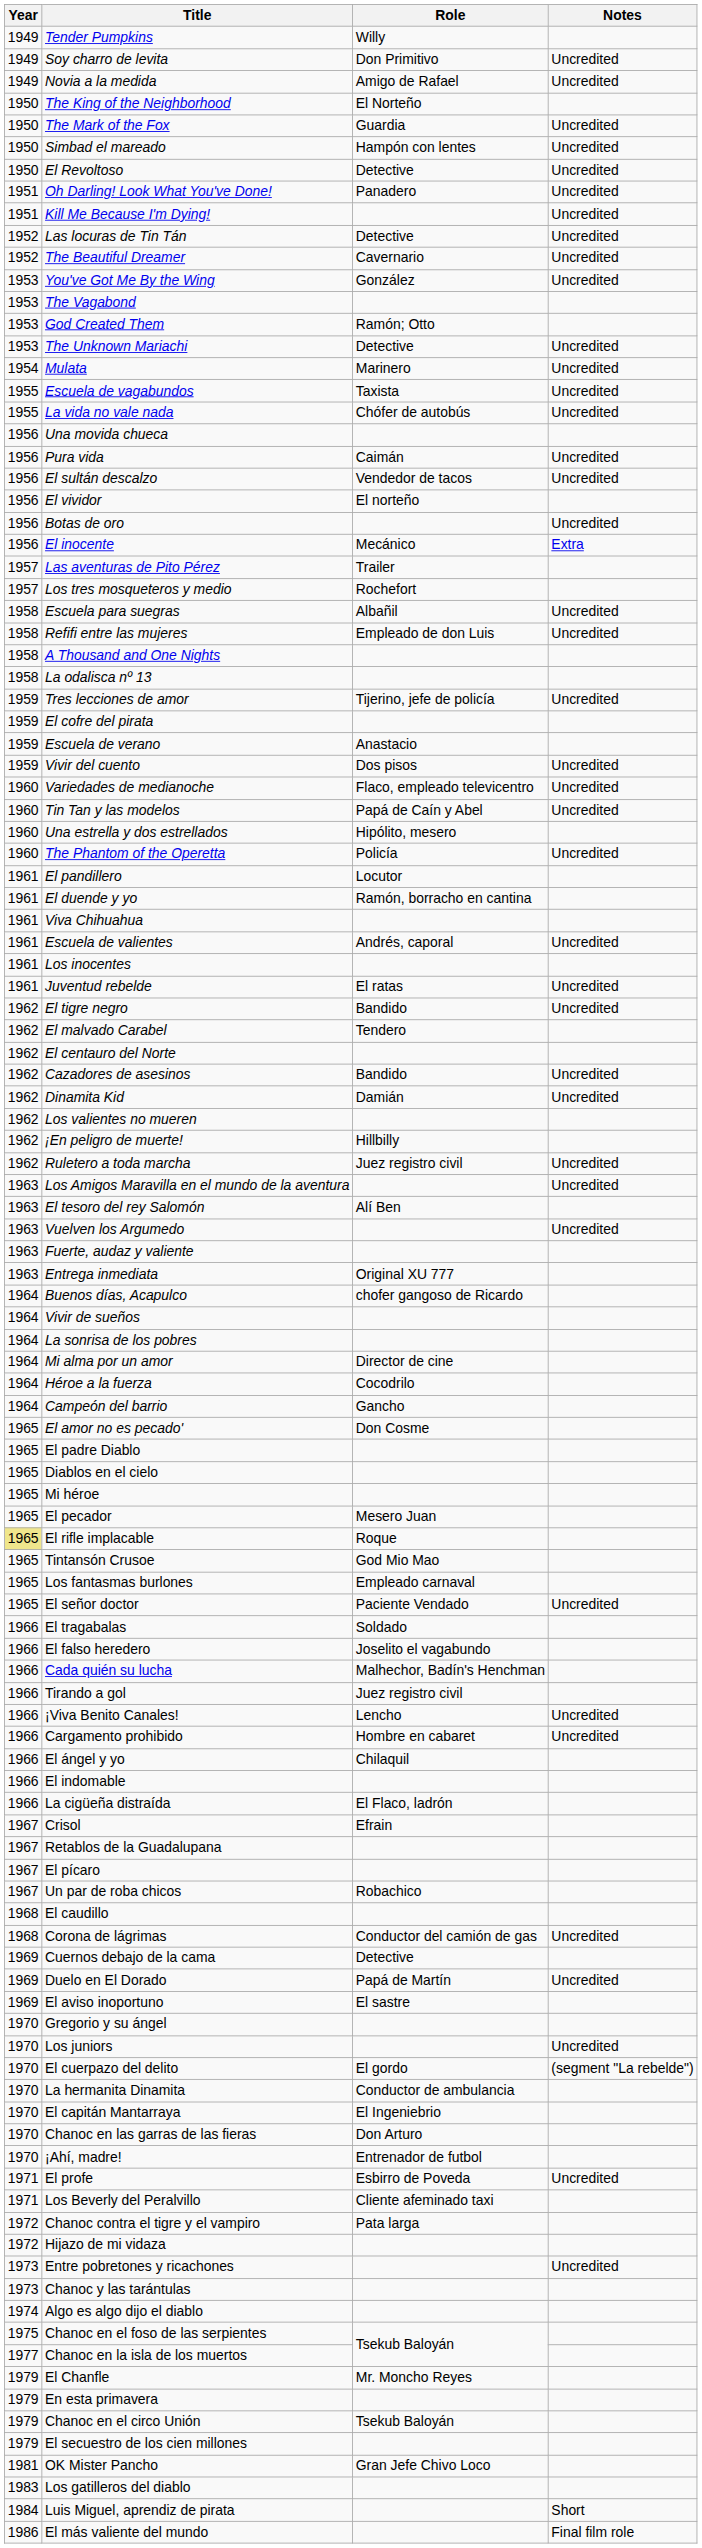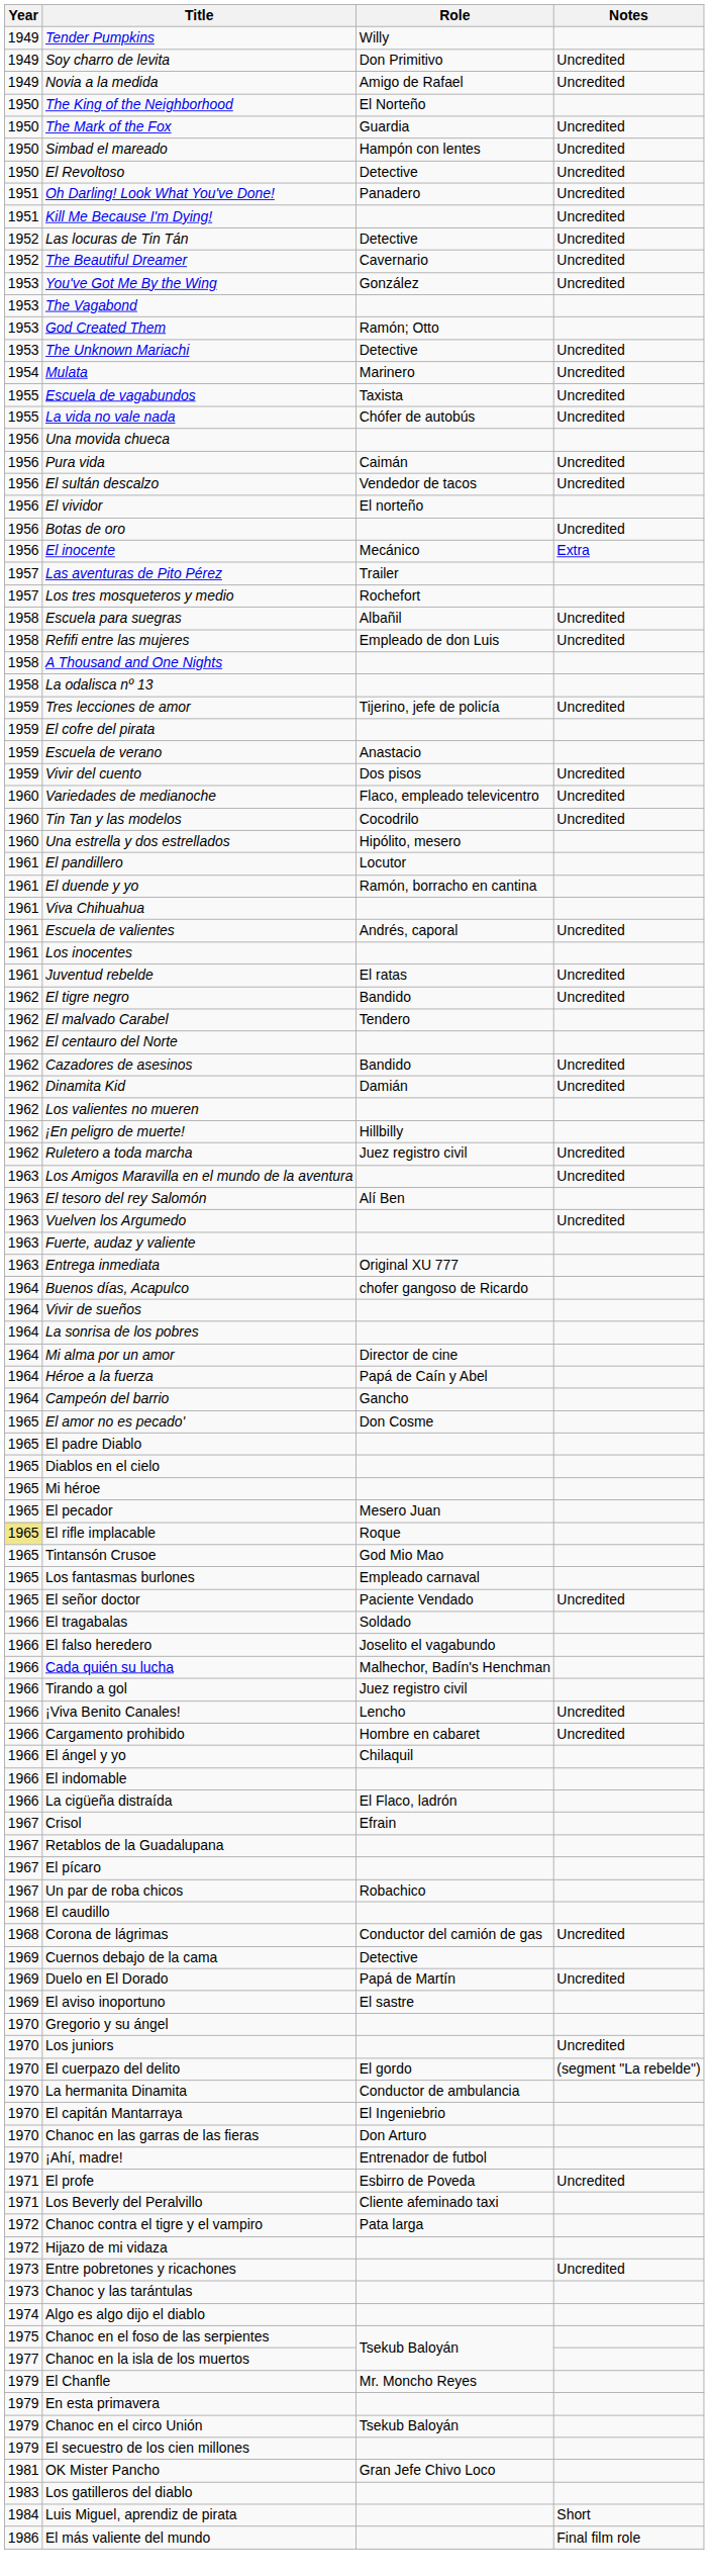 <table class="wikitable sortable">
 <tr>
 <th>Year</th>
 <th>Title</th>
 <th>Role</th>
 <th class="unsortable">Notes</th>
 </tr>
 <tr>
 <td>1949</td>
 <td><em><a href='#'>Tender Pumpkins</a></em></td>
 <td>Willy</td>
 <td></td>
 </tr>
 <tr>
 <td>1949</td>
 <td><em>Soy charro de levita</em></td>
 <td>Don Primitivo</td>
 <td>Uncredited</td>
 </tr>
 <tr>
 <td>1949</td>
 <td><em>Novia a la medida</em></td>
 <td>Amigo de Rafael</td>
 <td>Uncredited</td>
 </tr>
 <tr>
 <td>1950</td>
 <td><em><a href='#'>The King of the Neighborhood</a></em></td>
 <td>El Norteño</td>
 <td></td>
 </tr>
 <tr>
 <td>1950</td>
 <td><em><a href='#'>The Mark of the Fox</a></em></td>
 <td>Guardia</td>
 <td>Uncredited</td>
 </tr>
 <tr>
 <td>1950</td>
 <td><em>Simbad el mareado</em></td>
 <td>Hampón con lentes</td>
 <td>Uncredited</td>
 </tr>
 <tr>
 <td>1950</td>
 <td><em>El Revoltoso</em></td>
 <td>Detective</td>
 <td>Uncredited</td>
 </tr>
 <tr>
 <td>1951</td>
 <td><em><a href='#'>Oh Darling! Look What You've Done!</a></em></td>
 <td>Panadero</td>
 <td>Uncredited</td>
 </tr>
 <tr>
 <td>1951</td>
 <td><em><a href='#'>Kill Me Because I'm Dying!</a></em></td>
 <td></td>
 <td>Uncredited</td>
 </tr>
 <tr>
 <td>1952</td>
 <td><em>Las locuras de Tin Tán</em></td>
 <td>Detective</td>
 <td>Uncredited</td>
 </tr>
 <tr>
 <td>1952</td>
 <td><em><a href='#'>The Beautiful Dreamer</a></em></td>
 <td>Cavernario</td>
 <td>Uncredited</td>
 </tr>
 <tr>
 <td>1953</td>
 <td><em><a href='#'>You've Got Me By the Wing</a></em></td>
 <td>González</td>
 <td>Uncredited</td>
 </tr>
 <tr>
 <td>1953</td>
 <td><em><a href='#'>The Vagabond</a></em></td>
 <td></td>
 <td></td>
 </tr>
 <tr>
 <td>1953</td>
 <td><em><a href='#'>God Created Them</a></em></td>
 <td>Ramón; Otto</td>
 <td></td>
 </tr>
 <tr>
 <td>1953</td>
 <td><em><a href='#'>The Unknown Mariachi</a></em></td>
 <td>Detective</td>
 <td>Uncredited</td>
 </tr>
 <tr>
 <td>1954</td>
 <td><em><a href='#'>Mulata</a></em></td>
 <td>Marinero</td>
 <td>Uncredited</td>
 </tr>
 <tr>
 <td>1955</td>
 <td><em><a href='#'>Escuela de vagabundos</a></em></td>
 <td>Taxista</td>
 <td>Uncredited</td>
 </tr>
 <tr>
 <td>1955</td>
 <td><em><a href='#'>La vida no vale nada</a></em></td>
 <td>Chófer de autobús</td>
 <td>Uncredited</td>
 </tr>
 <tr>
 <td>1956</td>
 <td><em>Una movida chueca</em></td>
 <td></td>
 <td></td>
 </tr>
 <tr>
 <td>1956</td>
 <td><em>Pura vida</em></td>
 <td>Caimán</td>
 <td>Uncredited</td>
 </tr>
 <tr>
 <td>1956</td>
 <td><em>El sultán descalzo</em></td>
 <td>Vendedor de tacos</td>
 <td>Uncredited</td>
 </tr>
 <tr>
 <td>1956</td>
 <td><em>El vividor</em></td>
 <td>El norteño</td>
 <td></td>
 </tr>
 <tr>
 <td>1956</td>
 <td><em>Botas de oro</em></td>
 <td></td>
 <td>Uncredited</td>
 </tr>
 <tr>
 <td>1956</td>
 <td><em><a href='#'>El inocente</a></em></td>
 <td>Mecánico</td>
 <td><a href='#'>Extra</a></td>
 </tr>
 <tr>
 <td>1957</td>
 <td><em><a href='#'>Las aventuras de Pito Pérez</a></em></td>
 <td>Trailer</td>
 <td></td>
 </tr>
 <tr>
 <td>1957</td>
 <td><em>Los tres mosqueteros y medio</em></td>
 <td>Rochefort</td>
 <td></td>
 </tr>
 <tr>
 <td>1958</td>
 <td><em>Escuela para suegras</em></td>
 <td>Albañil</td>
 <td>Uncredited</td>
 </tr>
 <tr>
 <td>1958</td>
 <td><em>Refifi entre las mujeres</em></td>
 <td>Empleado de don Luis</td>
 <td>Uncredited</td>
 </tr>
 <tr>
 <td>1958</td>
 <td><em><a href='#'>A Thousand and One Nights</a></em></td>
 <td></td>
 <td></td>
 </tr>
 <tr>
 <td>1958</td>
 <td><em>La odalisca nº 13</em></td>
 <td></td>
 <td></td>
 </tr>
 <tr>
 <td>1959</td>
 <td><em>Tres lecciones de amor</em></td>
 <td>Tijerino, jefe de policía</td>
 <td>Uncredited</td>
 </tr>
 <tr>
 <td>1959</td>
 <td><em>El cofre del pirata</em></td>
 <td></td>
 <td></td>
 </tr>
 <tr>
 <td>1959</td>
 <td><em>Escuela de verano</em></td>
 <td>Anastacio</td>
 <td></td>
 </tr>
 <tr>
 <td>1959</td>
 <td><em>Vivir del cuento</em></td>
 <td>Dos pisos</td>
 <td>Uncredited</td>
 </tr>
 <tr>
 <td>1960</td>
 <td><em>Variedades de medianoche</em></td>
 <td>Flaco, empleado televicentro</td>
 <td>Uncredited</td>
 </tr>
 <tr>
 <td>1960</td>
 <td><em>Tin Tan y las modelos</em></td>
-<td>Papá de Caín y Abel</td>
+<td>Cocodrilo</td>
 <td>Uncredited</td>
 </tr>
 <tr>
 <td>1960</td>
 <td><em>Una estrella y dos estrellados</em></td>
 <td>Hipólito, mesero</td>
 <td></td>
-</tr>
-<tr>
-<td>1960</td>
-<td><em><a href='#'>The Phantom of the Operetta</a></em></td>
-<td>Policía</td>
-<td>Uncredited</td>
 </tr>
 <tr>
 <td>1961</td>
 <td><em>El pandillero</em></td>
 <td>Locutor</td>
 <td></td>
 </tr>
 <tr>
 <td>1961</td>
 <td><em>El duende y yo</em></td>
 <td>Ramón, borracho en cantina</td>
 <td></td>
 </tr>
 <tr>
 <td>1961</td>
 <td><em>Viva Chihuahua</em></td>
 <td></td>
 <td></td>
 </tr>
 <tr>
 <td>1961</td>
 <td><em>Escuela de valientes</em></td>
 <td>Andrés, caporal</td>
 <td>Uncredited</td>
 </tr>
 <tr>
 <td>1961</td>
 <td><em>Los inocentes</em></td>
 <td></td>
 <td></td>
 </tr>
 <tr>
 <td>1961</td>
 <td><em>Juventud rebelde</em></td>
 <td>El ratas</td>
 <td>Uncredited</td>
 </tr>
 <tr>
 <td>1962</td>
 <td><em>El tigre negro</em></td>
 <td>Bandido</td>
 <td>Uncredited</td>
 </tr>
 <tr>
 <td>1962</td>
 <td><em>El malvado Carabel</em></td>
 <td>Tendero</td>
 <td></td>
 </tr>
 <tr>
 <td>1962</td>
 <td><em>El centauro del Norte</em></td>
 <td></td>
 <td></td>
 </tr>
 <tr>
 <td>1962</td>
 <td><em>Cazadores de asesinos</em></td>
 <td>Bandido</td>
 <td>Uncredited</td>
 </tr>
 <tr>
 <td>1962</td>
 <td><em>Dinamita Kid</em></td>
 <td>Damián</td>
 <td>Uncredited</td>
 </tr>
 <tr>
 <td>1962</td>
 <td><em>Los valientes no mueren</em></td>
 <td></td>
 <td></td>
 </tr>
 <tr>
 <td>1962</td>
 <td><em>¡En peligro de muerte!</em></td>
 <td>Hillbilly</td>
 <td></td>
 </tr>
 <tr>
 <td>1962</td>
 <td><em>Ruletero a toda marcha</em></td>
 <td>Juez registro civil</td>
 <td>Uncredited</td>
 </tr>
 <tr>
 <td>1963</td>
 <td><em>Los Amigos Maravilla en el mundo de la aventura</em></td>
 <td></td>
 <td>Uncredited</td>
 </tr>
 <tr>
 <td>1963</td>
 <td><em>El tesoro del rey Salomón</em></td>
 <td>Alí Ben</td>
 <td></td>
 </tr>
 <tr>
 <td>1963</td>
 <td><em>Vuelven los Argumedo</em></td>
 <td></td>
 <td>Uncredited</td>
 </tr>
 <tr>
 <td>1963</td>
 <td><em>Fuerte, audaz y valiente</em></td>
 <td></td>
 <td></td>
 </tr>
 <tr>
 <td>1963</td>
 <td><em>Entrega inmediata</em></td>
 <td>Original XU 777</td>
 <td></td>
 </tr>
 <tr>
 <td>1964</td>
 <td><em>Buenos días, Acapulco</em></td>
 <td>chofer gangoso de Ricardo</td>
 <td></td>
 </tr>
 <tr>
 <td>1964</td>
 <td><em>Vivir de sueños</em></td>
 <td></td>
 <td></td>
 </tr>
 <tr>
 <td>1964</td>
 <td><em>La sonrisa de los pobres</em></td>
 <td></td>
 <td></td>
 </tr>
 <tr>
 <td>1964</td>
 <td><em>Mi alma por un amor</em></td>
 <td>Director de cine</td>
 <td></td>
 </tr>
 <tr>
 <td>1964</td>
 <td><em>Héroe a la fuerza</em></td>
-<td>Cocodrilo</td>
+<td>Papá de Caín y Abel</td>
 <td></td>
 </tr>
 <tr>
 <td>1964</td>
 <td><em>Campeón del barrio</em></td>
 <td>Gancho</td>
 <td></td>
 </tr>
 <tr>
 <td>1965</td>
 <td><em>El amor no es pecado'</td>
 <td>Don Cosme</td>
 <td></td>
 </tr>
 <tr>
 <td>1965</td>
 <td></em>El padre Diablo<em></td>
 <td></td>
 <td></td>
 </tr>
 <tr>
 <td>1965</td>
 <td></em>Diablos en el cielo<em></td>
 <td></td>
 <td></td>
 </tr>
 <tr>
 <td>1965</td>
 <td></em>Mi héroe<em></td>
 <td></td>
 <td></td>
 </tr>
 <tr>
 <td>1965</td>
 <td></em>El pecador<em></td>
 <td>Mesero Juan</td>
 <td></td>
 </tr>
 <tr>
 <td style="background: khaki;">1965</td>
 <td></em>El rifle implacable<em></td>
 <td>Roque</td>
 <td></td>
 </tr>
 <tr>
 <td>1965</td>
 <td></em>Tintansón Crusoe<em></td>
 <td>God Mio Mao</td>
 <td></td>
 </tr>
 <tr>
 <td>1965</td>
 <td></em>Los fantasmas burlones<em></td>
 <td>Empleado carnaval</td>
 <td></td>
 </tr>
 <tr>
 <td>1965</td>
 <td></em>El señor doctor<em></td>
 <td>Paciente Vendado</td>
 <td>Uncredited</td>
 </tr>
 <tr>
 <td>1966</td>
 <td></em>El tragabalas<em></td>
 <td>Soldado</td>
 <td></td>
 </tr>
 <tr>
 <td>1966</td>
 <td></em>El falso heredero<em></td>
 <td>Joselito el vagabundo</td>
 <td></td>
 </tr>
 <tr>
 <td>1966</td>
 <td></em><a href='#'>Cada quién su lucha</a><em></td>
 <td>Malhechor, Badín's Henchman</td>
 <td></td>
 </tr>
 <tr>
 <td>1966</td>
 <td></em>Tirando a gol<em></td>
 <td>Juez registro civil</td>
 <td></td>
 </tr>
 <tr>
 <td>1966</td>
 <td></em>¡Viva Benito Canales!<em></td>
 <td>Lencho</td>
 <td>Uncredited</td>
 </tr>
 <tr>
 <td>1966</td>
 <td></em>Cargamento prohibido<em></td>
 <td>Hombre en cabaret</td>
 <td>Uncredited</td>
 </tr>
 <tr>
 <td>1966</td>
 <td></em>El ángel y yo<em></td>
 <td>Chilaquil</td>
 <td></td>
 </tr>
 <tr>
 <td>1966</td>
 <td></em>El indomable<em></td>
 <td></td>
 <td></td>
 </tr>
 <tr>
 <td>1966</td>
 <td></em>La cigüeña distraída<em></td>
 <td>El Flaco, ladrón</td>
 <td></td>
 </tr>
 <tr>
 <td>1967</td>
 <td></em>Crisol<em></td>
 <td>Efrain</td>
 <td></td>
 </tr>
 <tr>
 <td>1967</td>
 <td></em>Retablos de la Guadalupana<em></td>
 <td></td>
 <td></td>
 </tr>
 <tr>
 <td>1967</td>
 <td></em>El pícaro<em></td>
 <td></td>
 <td></td>
 </tr>
 <tr>
 <td>1967</td>
 <td></em>Un par de roba chicos<em></td>
 <td>Robachico</td>
 <td></td>
 </tr>
 <tr>
 <td>1968</td>
 <td></em>El caudillo<em></td>
 <td></td>
 <td></td>
 </tr>
 <tr>
 <td>1968</td>
 <td></em>Corona de lágrimas<em></td>
 <td>Conductor del camión de gas</td>
 <td>Uncredited</td>
 </tr>
 <tr>
 <td>1969</td>
 <td></em>Cuernos debajo de la cama<em></td>
 <td>Detective</td>
 <td></td>
 </tr>
 <tr>
 <td>1969</td>
 <td></em>Duelo en El Dorado<em></td>
 <td>Papá de Martín</td>
 <td>Uncredited</td>
 </tr>
 <tr>
 <td>1969</td>
 <td></em>El aviso inoportuno<em></td>
 <td>El sastre</td>
 <td></td>
 </tr>
 <tr>
 <td>1970</td>
 <td></em>Gregorio y su ángel<em></td>
 <td></td>
 <td></td>
 </tr>
 <tr>
 <td>1970</td>
 <td></em>Los juniors<em></td>
 <td></td>
 <td>Uncredited</td>
 </tr>
 <tr>
 <td>1970</td>
 <td></em>El cuerpazo del delito<em></td>
 <td>El gordo</td>
 <td>(segment "La rebelde")</td>
 </tr>
 <tr>
 <td>1970</td>
 <td></em>La hermanita Dinamita<em></td>
 <td>Conductor de ambulancia</td>
 <td></td>
 </tr>
 <tr>
 <td>1970</td>
 <td></em>El capitán Mantarraya<em></td>
 <td>El Ingeniebrio</td>
 <td></td>
 </tr>
 <tr>
 <td>1970</td>
 <td></em>Chanoc en las garras de las fieras<em></td>
 <td>Don Arturo</td>
 <td></td>
 </tr>
 <tr>
 <td>1970</td>
 <td></em>¡Ahí, madre!<em></td>
 <td>Entrenador de futbol</td>
 <td></td>
 </tr>
 <tr>
 <td>1971</td>
 <td></em>El profe<em></td>
 <td>Esbirro de Poveda</td>
 <td>Uncredited</td>
 </tr>
 <tr>
 <td>1971</td>
 <td></em>Los Beverly del Peralvillo<em></td>
 <td>Cliente afeminado taxi</td>
 <td></td>
 </tr>
 <tr>
 <td>1972</td>
 <td></em>Chanoc contra el tigre y el vampiro<em></td>
 <td>Pata larga</td>
 <td></td>
 </tr>
 <tr>
 <td>1972</td>
 <td></em>Hijazo de mi vidaza<em></td>
 <td></td>
 <td></td>
 </tr>
 <tr>
 <td>1973</td>
 <td></em>Entre pobretones y ricachones<em></td>
 <td></td>
 <td>Uncredited</td>
 </tr>
 <tr>
 <td>1973</td>
 <td></em>Chanoc y las tarántulas<em></td>
 <td></td>
 <td></td>
 </tr>
 <tr>
 <td>1974</td>
 <td></em>Algo es algo dijo el diablo<em></td>
 <td></td>
 <td></td>
 </tr>
 <tr>
 <td>1975</td>
 <td></em>Chanoc en el foso de las serpientes<em></td>
 <td rowspan="2">Tsekub Baloyán</td>
 <td></td>
 </tr>
 <tr>
 <td>1977</td>
 <td></em>Chanoc en la isla de los muertos<em></td>
 <td></td>
 </tr>
 <tr>
 <td>1979</td>
 <td></em>El Chanfle<em></td>
 <td>Mr. Moncho Reyes</td>
 <td></td>
 </tr>
 <tr>
 <td>1979</td>
 <td></em>En esta primavera<em></td>
 <td></td>
 <td></td>
 </tr>
 <tr>
 <td>1979</td>
 <td></em>Chanoc en el circo Unión<em></td>
 <td>Tsekub Baloyán</td>
 <td></td>
 </tr>
 <tr>
 <td>1979</td>
 <td></em>El secuestro de los cien millones<em></td>
 <td></td>
 <td></td>
 </tr>
 <tr>
 <td>1981</td>
 <td></em>OK Mister Pancho<em></td>
 <td>Gran Jefe Chivo Loco</td>
 <td></td>
 </tr>
 <tr>
 <td>1983</td>
 <td></em>Los gatilleros del diablo<em></td>
 <td></td>
 <td></td>
 </tr>
 <tr>
 <td>1984</td>
 <td></em>Luis Miguel, aprendiz de pirata<em></td>
 <td></td>
 <td>Short</td>
 </tr>
 <tr>
 <td>1986</td>
 <td></em>El más valiente del mundo<em></td>
 <td></td>
 <td>Final film role</td>
 </tr>
 </table>
